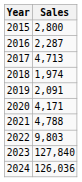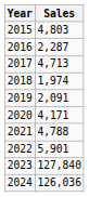 <table class="wikitable">
 <tr>
 <th>Year</th>
 <th><strong>Sales</strong></th>
 </tr>
 <tr>
 <td>2015</td>
-<td>2,800</td>
+<td>4,803</td>
 </tr>
 <tr>
 <td>2016</td>
 <td>2,287</td>
 </tr>
 <tr>
 <td>2017</td>
 <td>4,713</td>
 </tr>
 <tr>
 <td>2018</td>
 <td>1,974</td>
 </tr>
 <tr>
 <td>2019</td>
 <td>2,091</td>
 </tr>
 <tr>
 <td>2020</td>
 <td>4,171</td>
 </tr>
 <tr>
 <td>2021</td>
 <td>4,788</td>
 </tr>
 <tr>
 <td>2022</td>
-<td>9,803</td>
+<td>5,901</td>
 </tr>
 <tr>
 <td>2023</td>
 <td>127,840</td>
 </tr>
 <tr>
 <td>2024</td>
 <td>126,036</td>
 </tr>
 </table>
